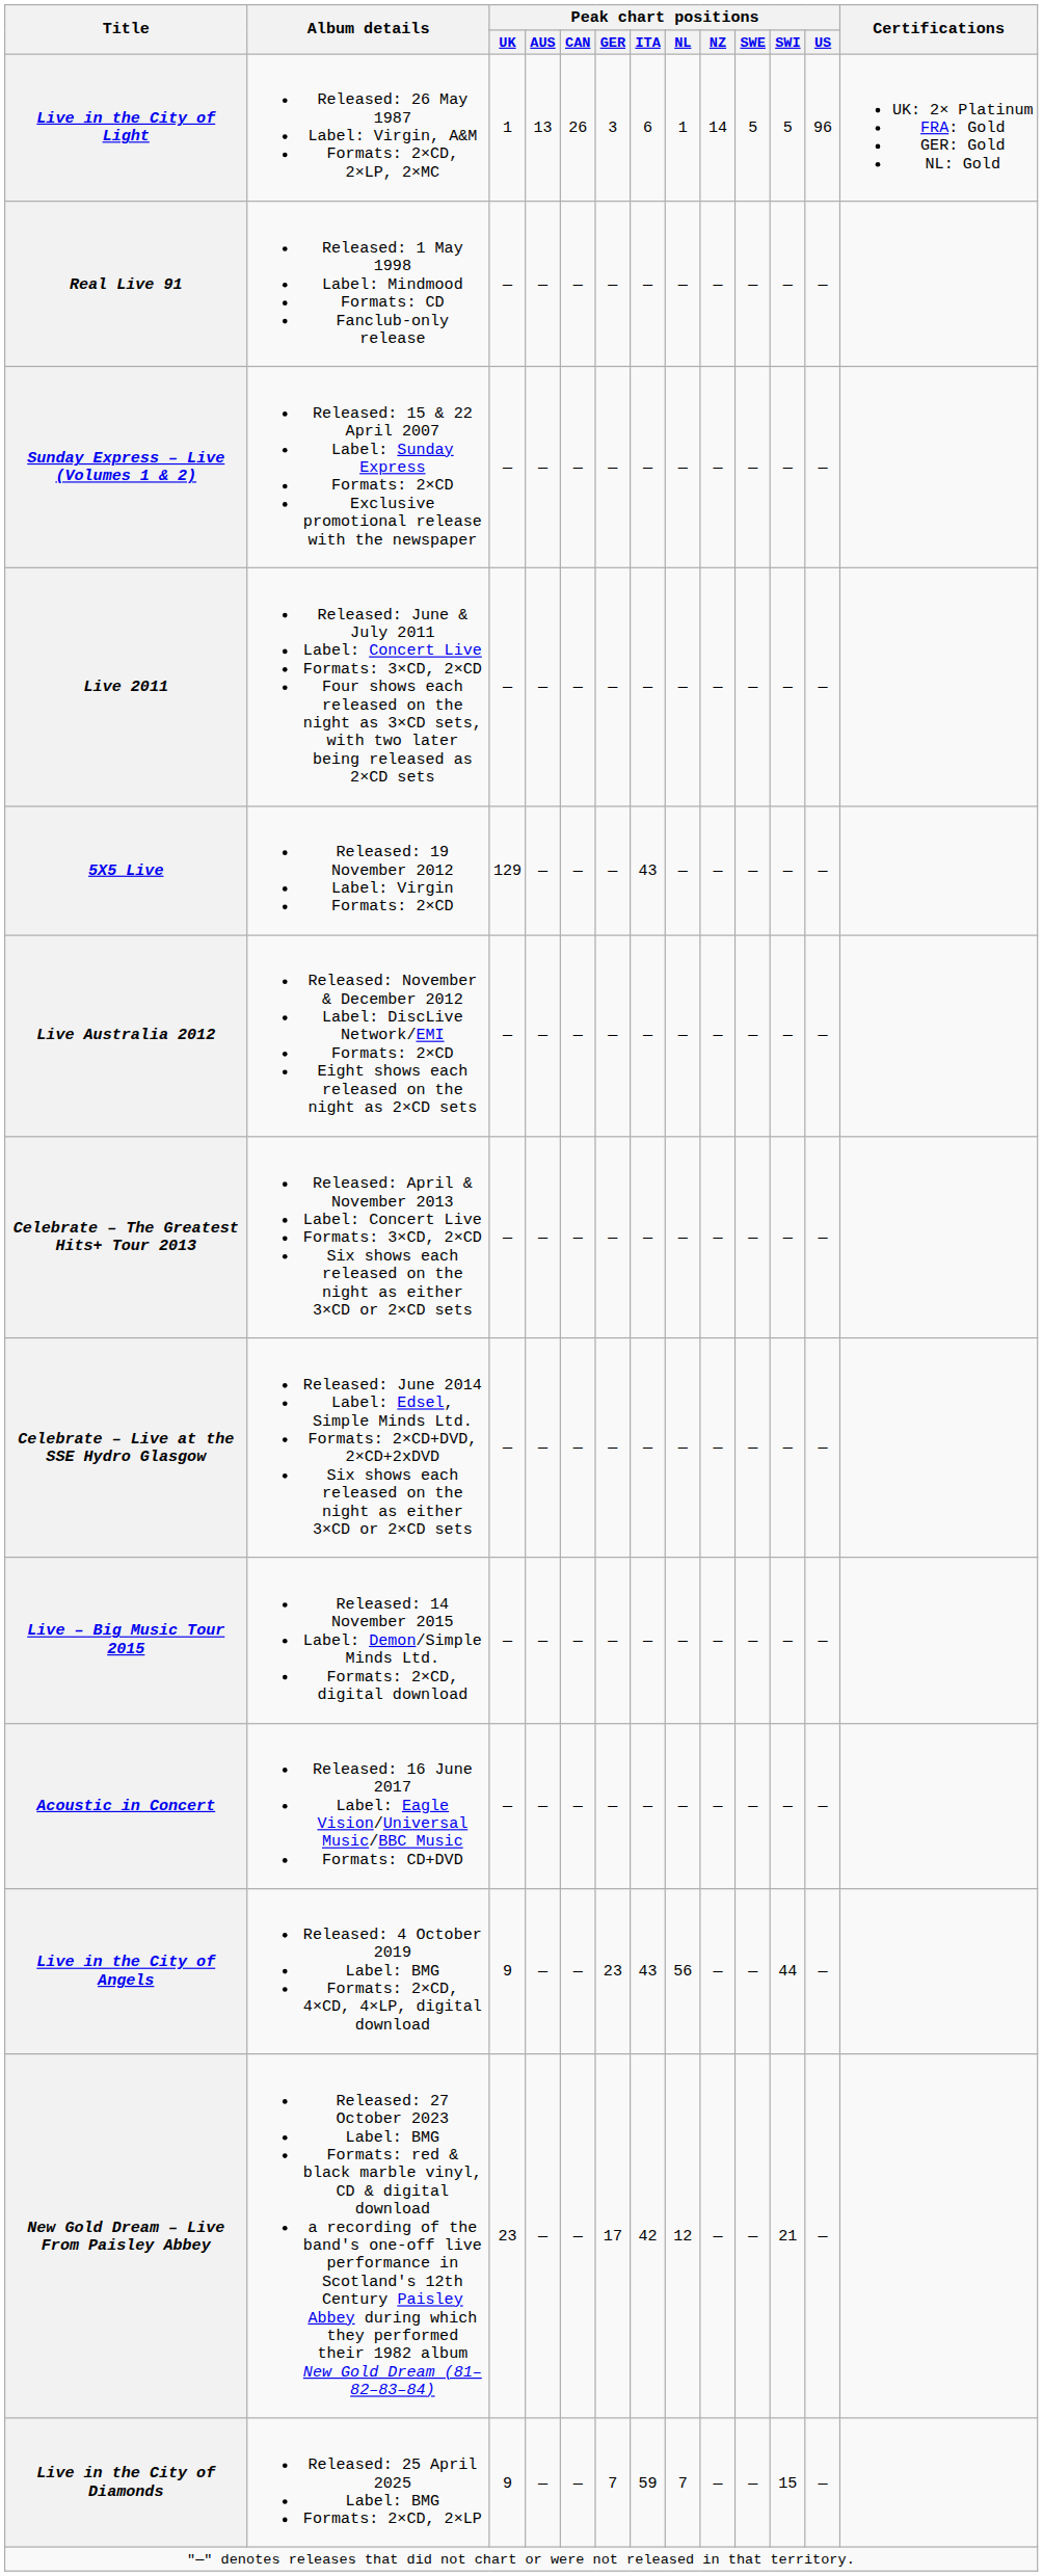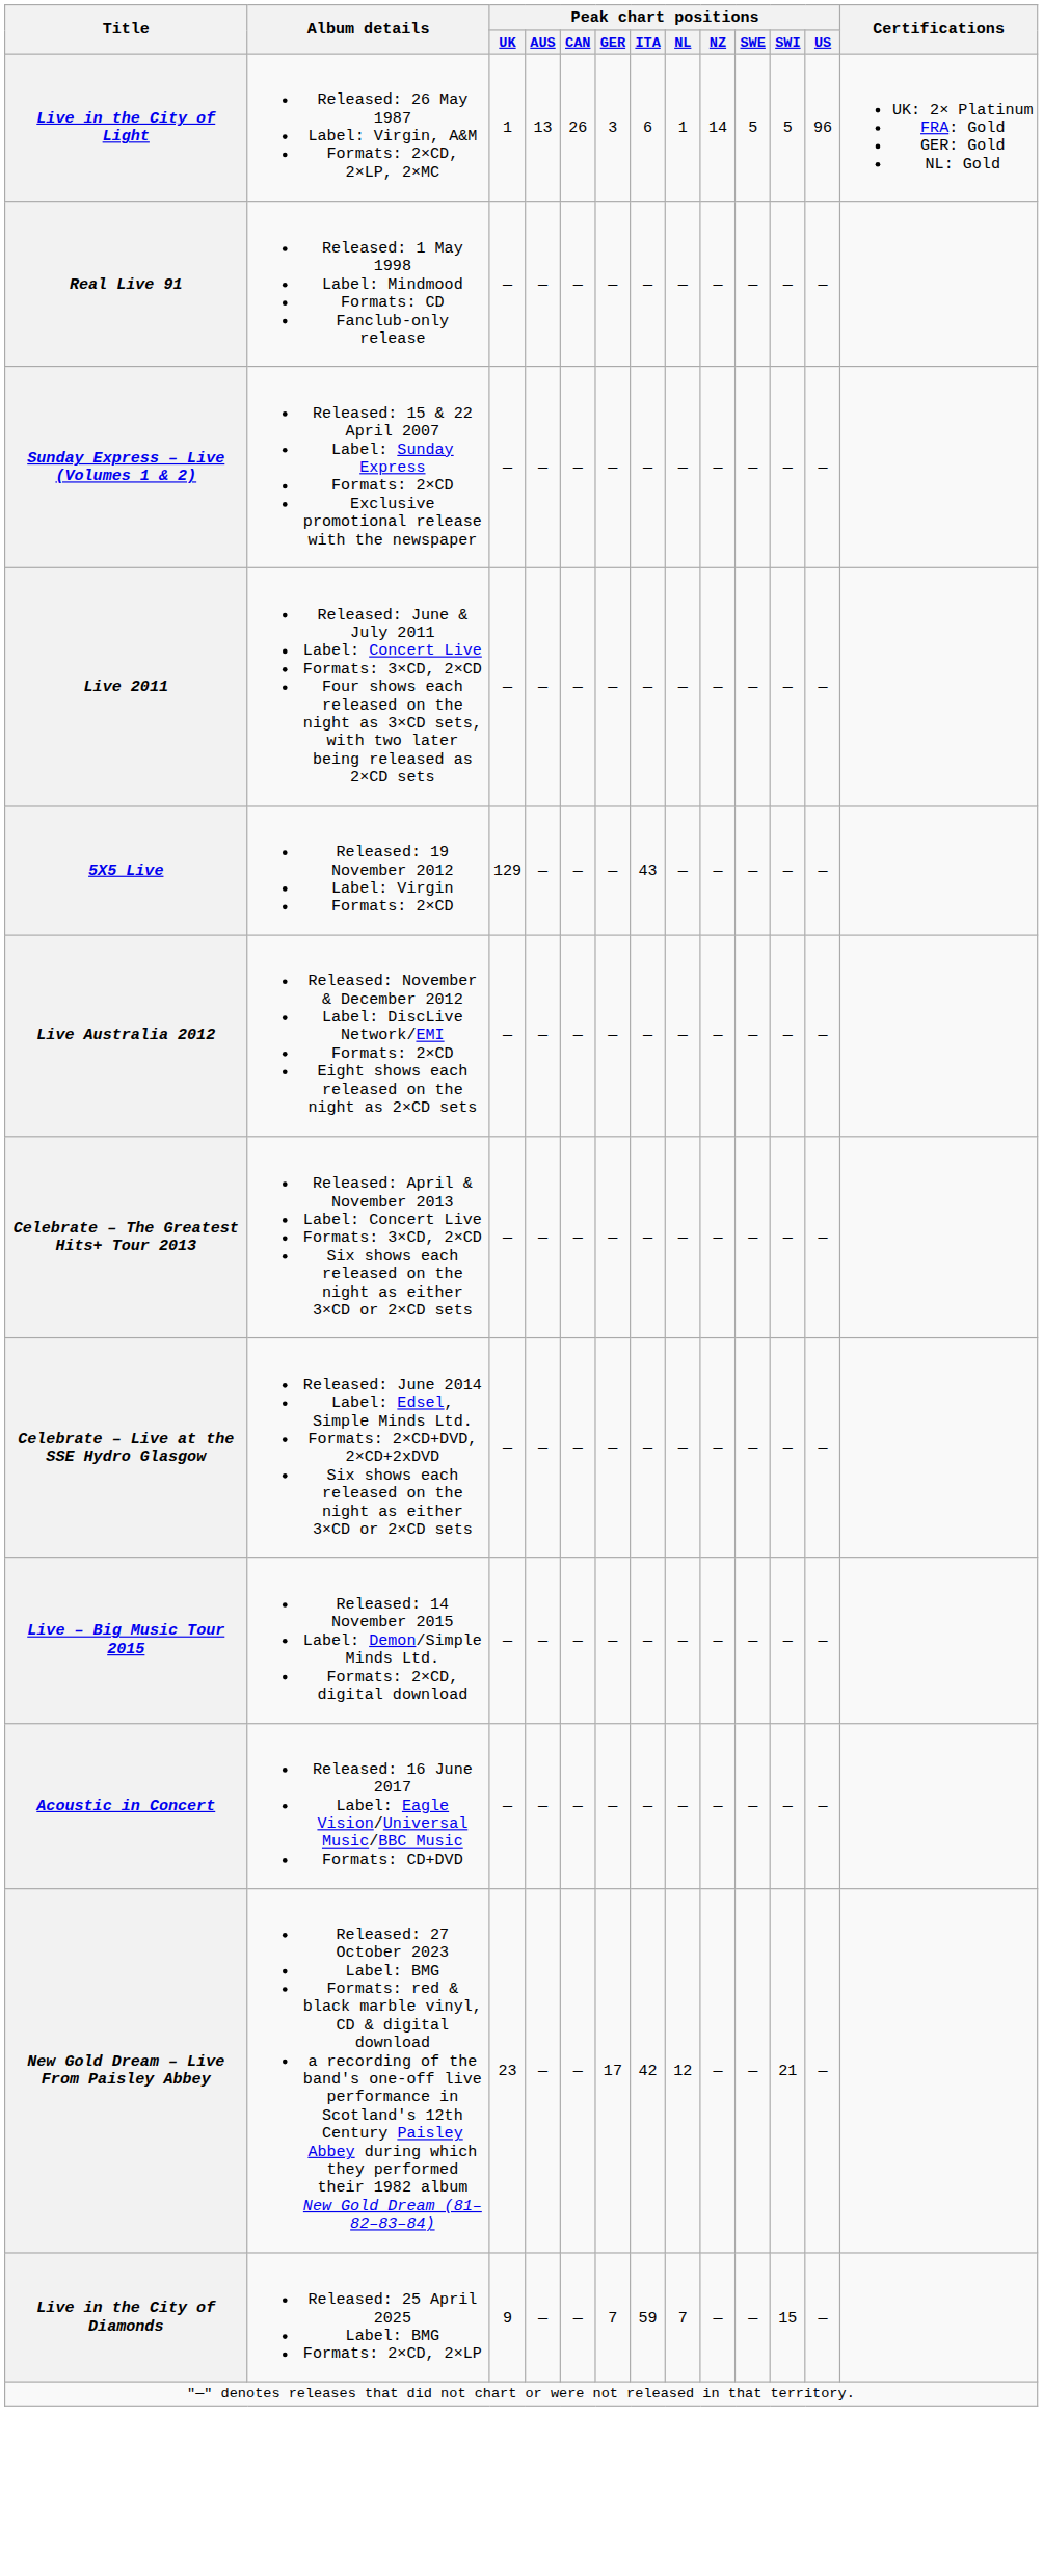 <table class="wikitable plainrowheaders" style="text-align:center;">
 <tr>
 <th rowspan="2" scope="col" style="width:15em;">Title</th>
 <th rowspan="2" scope="col" style="width:15em;">Album details</th>
 <th colspan="10">Peak chart positions</th>
 <th rowspan="2">Certifications</th>
 </tr>
 <tr>
 <th scope="col" style="width:2em;font-size:90%;"><a href='#'>UK</a><br></th>
 <th scope="col" style="width:2em;font-size:90%;"><a href='#'>AUS</a><br></th>
 <th scope="col" style="width:2em;font-size:90%;"><a href='#'>CAN</a><br></th>
 <th scope="col" style="width:2em;font-size:90%;"><a href='#'>GER</a><br></th>
 <th scope="col" style="width:2em;font-size:90%;"><a href='#'>ITA</a><br></th>
 <th scope="col" style="width:2em;font-size:90%;"><a href='#'>NL</a><br></th>
 <th scope="col" style="width:2em;font-size:90%;"><a href='#'>NZ</a><br></th>
 <th scope="col" style="width:2em;font-size:90%;"><a href='#'>SWE</a><br></th>
 <th scope="col" style="width:2em;font-size:90%;"><a href='#'>SWI</a><br></th>
 <th scope="col" style="width:2em;font-size:90%;"><a href='#'>US</a><br></th>
 </tr>
 <tr>
 <th scope="row"><em><a href='#'>Live in the City of Light</a></em></th>
 <td><br><ul><li>Released: 26 May 1987</li><li>Label: Virgin, A&M</li><li>Formats: 2×CD, 2×LP, 2×MC</li></ul></td>
 <td>1</td>
 <td>13</td>
 <td>26</td>
 <td>3</td>
 <td>6</td>
 <td>1</td>
 <td>14</td>
 <td>5</td>
 <td>5</td>
 <td>96</td>
 <td><br><ul><li>UK: 2× Platinum</li><li><a href='#'>FRA</a>: Gold</li><li>GER: Gold</li><li>NL: Gold</li></ul></td>
 </tr>
 <tr>
 <th scope="row"><em>Real Live 91</em></th>
 <td><br><ul><li>Released: 1 May 1998</li><li>Label: Mindmood</li><li>Formats: CD</li><li>Fanclub-only release</li></ul></td>
 <td>—</td>
 <td>—</td>
 <td>—</td>
 <td>—</td>
 <td>—</td>
 <td>—</td>
 <td>—</td>
 <td>—</td>
 <td>—</td>
 <td>—</td>
 <td></td>
 </tr>
 <tr>
 <th scope="row"><em><a href='#'>Sunday Express – Live (Volumes 1 & 2)</a></em></th>
 <td><br><ul><li>Released: 15 & 22 April 2007</li><li>Label: <a href='#'>Sunday Express</a></li><li>Formats: 2×CD</li><li>Exclusive promotional release with the newspaper</li></ul></td>
 <td>—</td>
 <td>—</td>
 <td>—</td>
 <td>—</td>
 <td>—</td>
 <td>—</td>
 <td>—</td>
 <td>—</td>
 <td>—</td>
 <td>—</td>
 <td></td>
 </tr>
 <tr>
 <th scope="row"><em>Live 2011</em></th>
 <td><br><ul><li>Released: June & July 2011</li><li>Label: <a href='#'>Concert Live</a></li><li>Formats: 3×CD, 2×CD</li><li>Four shows each released on the night as 3×CD sets, with two later being released as 2×CD sets</li></ul></td>
 <td>—</td>
 <td>—</td>
 <td>—</td>
 <td>—</td>
 <td>—</td>
 <td>—</td>
 <td>—</td>
 <td>—</td>
 <td>—</td>
 <td>—</td>
 <td></td>
 </tr>
 <tr>
 <th scope="row"><em><a href='#'>5X5 Live</a></em></th>
 <td><br><ul><li>Released: 19 November 2012</li><li>Label: Virgin</li><li>Formats: 2×CD</li></ul></td>
 <td>129</td>
 <td>—</td>
 <td>—</td>
 <td>—</td>
 <td>43</td>
 <td>—</td>
 <td>—</td>
 <td>—</td>
 <td>—</td>
 <td>—</td>
 <td></td>
 </tr>
 <tr>
 <th scope="row"><em>Live Australia 2012</em></th>
 <td><br><ul><li>Released: November & December 2012</li><li>Label: DiscLive Network/<a href='#'>EMI</a></li><li>Formats: 2×CD</li><li>Eight shows each released on the night as 2×CD sets</li></ul></td>
 <td>—</td>
 <td>—</td>
 <td>—</td>
 <td>—</td>
 <td>—</td>
 <td>—</td>
 <td>—</td>
 <td>—</td>
 <td>—</td>
 <td>—</td>
 <td></td>
 </tr>
 <tr>
 <th scope="row"><em>Celebrate – The Greatest Hits+ Tour 2013</em></th>
 <td><br><ul><li>Released: April & November 2013</li><li>Label: Concert Live</li><li>Formats: 3×CD, 2×CD</li><li>Six shows each released on the night as either 3×CD or 2×CD sets</li></ul></td>
 <td>—</td>
 <td>—</td>
 <td>—</td>
 <td>—</td>
 <td>—</td>
 <td>—</td>
 <td>—</td>
 <td>—</td>
 <td>—</td>
 <td>—</td>
 <td></td>
 </tr>
 <tr>
 <th scope="row"><em>Celebrate – Live at the SSE Hydro Glasgow</em></th>
 <td><br><ul><li>Released: June 2014</li><li>Label: <a href='#'>Edsel</a>, Simple Minds Ltd.</li><li>Formats: 2×CD+DVD, 2×CD+2xDVD</li><li>Six shows each released on the night as either 3×CD or 2×CD sets</li></ul></td>
 <td>—</td>
 <td>—</td>
 <td>—</td>
 <td>—</td>
 <td>—</td>
 <td>—</td>
 <td>—</td>
 <td>—</td>
 <td>—</td>
 <td>—</td>
 <td></td>
 </tr>
 <tr>
 <th scope="row"><em><a href='#'>Live – Big Music Tour 2015</a></em></th>
 <td><br><ul><li>Released: 14 November 2015</li><li>Label: <a href='#'>Demon</a>/Simple Minds Ltd.</li><li>Formats: 2×CD, digital download</li></ul></td>
 <td>—</td>
 <td>—</td>
 <td>—</td>
 <td>—</td>
 <td>—</td>
 <td>—</td>
 <td>—</td>
 <td>—</td>
 <td>—</td>
 <td>—</td>
 <td></td>
 </tr>
 <tr>
 <th scope="row"><em><a href='#'>Acoustic in Concert</a></em></th>
 <td><br><ul><li>Released: 16 June 2017</li><li>Label: <a href='#'>Eagle Vision</a>/<a href='#'>Universal Music</a>/<a href='#'>BBC Music</a></li><li>Formats: CD+DVD</li></ul></td>
 <td>—</td>
 <td>—</td>
 <td>—</td>
 <td>—</td>
 <td>—</td>
 <td>—</td>
 <td>—</td>
 <td>—</td>
 <td>—</td>
 <td>—</td>
 <td></td>
 </tr>
 <tr>
-<th scope="row"><em><a href='#'>Live in the City of Angels</a></em></th>
-<td><br><ul><li>Released: 4 October 2019</li><li>Label: BMG</li><li>Formats: 2×CD, 4×CD, 4×LP, digital download</li></ul></td>
-<td>9</td>
-<td>—</td>
-<td>—</td>
-<td>23</td>
-<td>43</td>
-<td>56</td>
-<td>—</td>
-<td>—</td>
-<td>44</td>
-<td>—</td>
-<td></td>
-</tr>
-<tr>
 <th scope="row"><em>New Gold Dream – Live From Paisley Abbey</em></th>
 <td><br><ul><li>Released: 27 October 2023</li><li>Label: BMG</li><li>Formats: red & black marble vinyl, CD & digital download</li><li>a recording of the band's one-off live performance in Scotland's 12th Century <a href='#'>Paisley Abbey</a> during which they performed their 1982 album <em><a href='#'>New Gold Dream (81–82–83–84)</a></em></li></ul></td>
 <td>23</td>
 <td>—</td>
 <td>—</td>
 <td>17</td>
 <td>42<br></td>
 <td>12</td>
 <td>—</td>
 <td>—</td>
 <td>21</td>
 <td>—</td>
 <td></td>
 </tr>
 <tr>
 <th scope="row"><em>Live in the City of Diamonds</em></th>
 <td><br><ul><li>Released: 25 April 2025</li><li>Label: BMG</li><li>Formats: 2×CD, 2×LP</li></ul></td>
 <td>9</td>
 <td>—</td>
 <td>—</td>
 <td>7</td>
 <td>59<br></td>
 <td>7</td>
 <td>—</td>
 <td>—</td>
 <td>15</td>
 <td>—</td>
 <td></td>
 </tr>
 <tr>
 <td colspan="13" style="font-size:90%">"—" denotes releases that did not chart or were not released in that territory.</td>
 </tr>
 </table>
